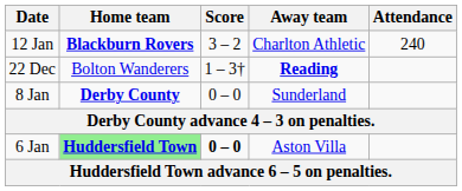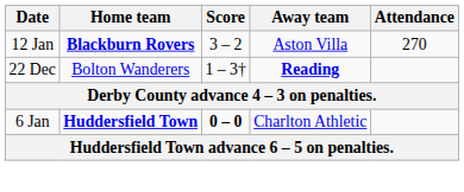 <table class="wikitable" style="text-align:center">
 <tr>
 <th>Date</th>
 <th>Home team</th>
 <th>Score</th>
 <th>Away team</th>
 <th>Attendance</th>
 </tr>
 <tr>
 <td>12 Jan</td>
 <td><strong><a href='#'>Blackburn Rovers</a></strong></td>
 <td>3 – 2</td>
-<td><a href='#'>Charlton Athletic</a></td>
-<td>240</td>
+<td><a href='#'>Aston Villa</a></td>
+<td>270</td>
 </tr>
 <tr>
 <td>22 Dec</td>
 <td><a href='#'>Bolton Wanderers</a></td>
 <td>1 – 3†</td>
 <td><strong><a href='#'>Reading</a></strong></td>
 <td></td>
 </tr>
 <tr>
-<td>8 Jan</td>
-<td><strong><a href='#'>Derby County</a></strong></td>
-<td>0 – 0</td>
-<td><a href='#'>Sunderland</a></td>
-<td></td>
-</tr>
-<tr>
 <th colspan="5">Derby County advance 4 – 3 on penalties.</th>
 </tr>
 <tr>
 <td>6 Jan</td>
-<td style="background: lightgreen;"><strong><a href='#'>Huddersfield Town</a></strong></td>
+<td><strong><a href='#'>Huddersfield Town</a></strong></td>
 <td><strong>0 – 0</strong></td>
-<td><a href='#'>Aston Villa</a></td>
+<td><a href='#'>Charlton Athletic</a></td>
 <td></td>
 </tr>
 <tr>
 <th colspan="5">Huddersfield Town advance 6 – 5 on penalties.</th>
 </tr>
 </table>
